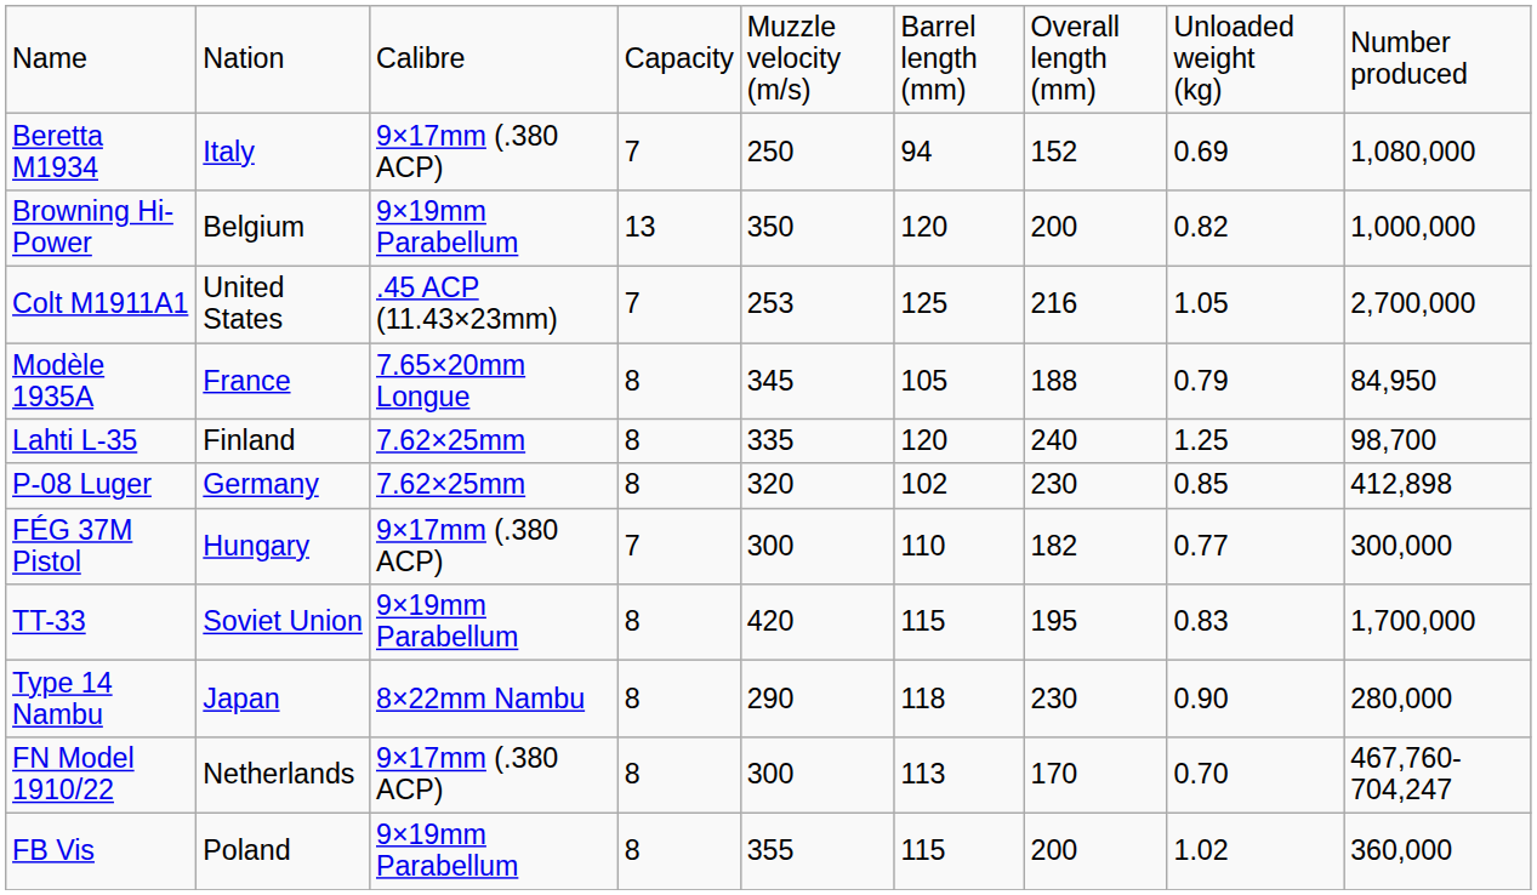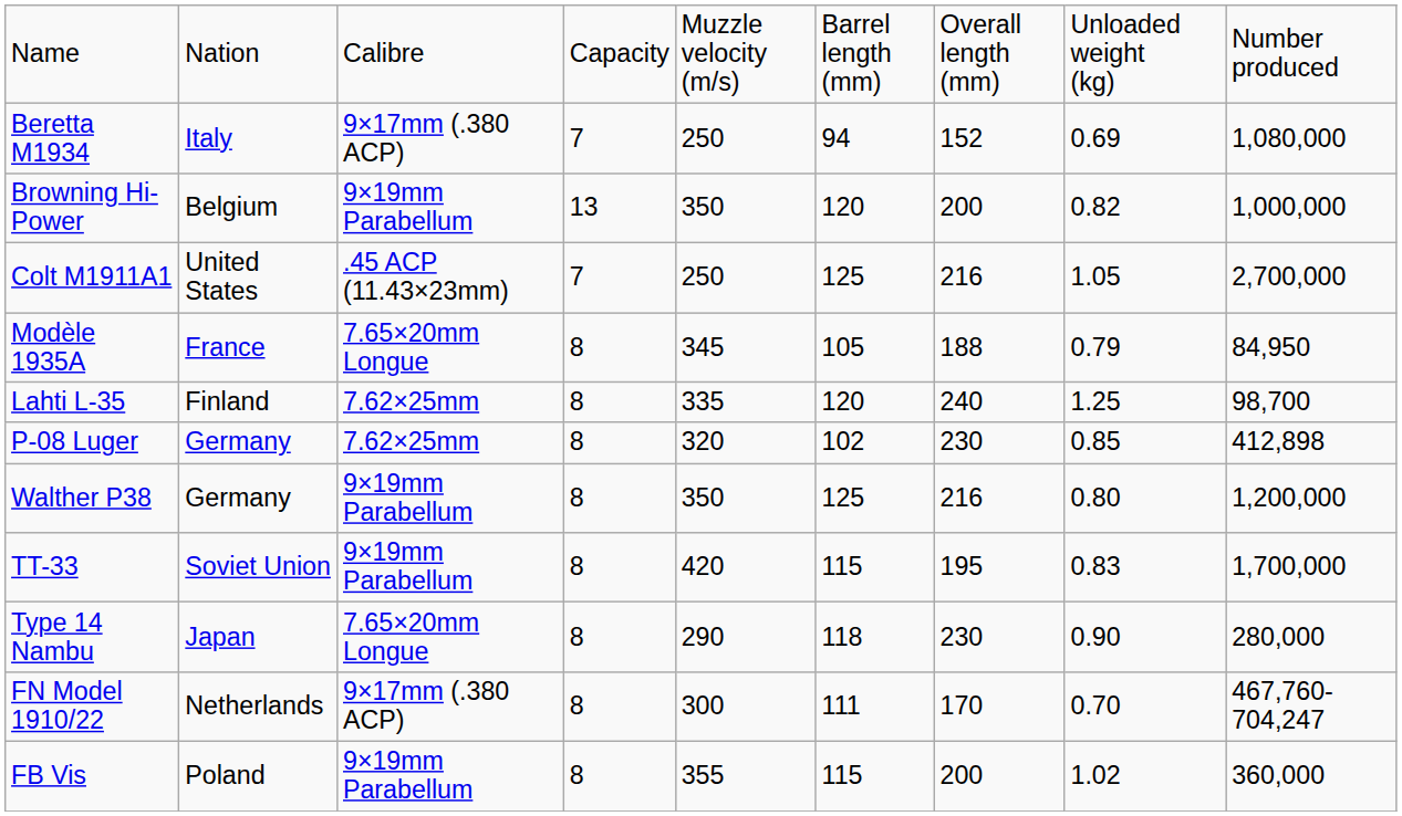 <table class="wikitable">
 <tr>
 <td>Name</td>
 <td>Nation</td>
 <td>Calibre</td>
 <td>Capacity</td>
 <td>Muzzle velocity<br>(m/s)</td>
 <td>Barrel length<br>(mm)</td>
 <td>Overall length<br>(mm)</td>
 <td>Unloaded weight<br>(kg)</td>
 <td>Number produced</td>
 </tr>
 <tr>
 <td><a href='#'>Beretta M1934</a></td>
 <td><a href='#'>Italy</a></td>
 <td><a href='#'>9×17mm</a> (.380 ACP)</td>
 <td>7</td>
 <td>250</td>
 <td>94</td>
 <td>152</td>
 <td>0.69</td>
 <td>1,080,000</td>
 </tr>
 <tr>
 <td><a href='#'>Browning Hi-Power</a></td>
 <td>Belgium</td>
 <td><a href='#'>9×19mm Parabellum</a></td>
 <td>13</td>
 <td>350</td>
 <td>120</td>
 <td>200</td>
 <td>0.82</td>
 <td>1,000,000</td>
 </tr>
 <tr>
 <td><a href='#'>Colt M1911A1</a></td>
 <td>United States</td>
 <td><a href='#'>.45 ACP</a> (11.43×23mm)</td>
 <td>7</td>
-<td>253</td>
+<td>250</td>
 <td>125</td>
 <td>216</td>
 <td>1.05</td>
 <td>2,700,000</td>
 </tr>
 <tr>
 <td><a href='#'>Modèle 1935A</a></td>
 <td><a href='#'>France</a></td>
 <td><a href='#'>7.65×20mm Longue</a></td>
 <td>8</td>
 <td>345</td>
 <td>105</td>
 <td>188</td>
 <td>0.79</td>
 <td>84,950</td>
 </tr>
 <tr>
 <td><a href='#'>Lahti L-35</a></td>
 <td>Finland</td>
 <td><a href='#'>7.62×25mm</a></td>
 <td>8</td>
 <td>335</td>
 <td>120</td>
 <td>240</td>
 <td>1.25</td>
 <td>98,700</td>
 </tr>
 <tr>
 <td><a href='#'>P-08 Luger</a></td>
 <td><a href='#'>Germany</a></td>
 <td><a href='#'>7.62×25mm</a></td>
 <td>8</td>
 <td>320</td>
 <td>102</td>
 <td>230</td>
 <td>0.85</td>
 <td>412,898</td>
 </tr>
 <tr>
-<td><a href='#'>FÉG 37M Pistol</a></td>
-<td><a href='#'>Hungary</a></td>
-<td><a href='#'>9×17mm</a> (.380 ACP)</td>
-<td>7</td>
-<td>300</td>
-<td>110</td>
-<td>182</td>
-<td>0.77</td>
-<td>300,000</td>
+<td><a href='#'>Walther P38</a></td>
+<td>Germany</td>
+<td><a href='#'>9×19mm Parabellum</a></td>
+<td>8</td>
+<td>350</td>
+<td>125</td>
+<td>216</td>
+<td>0.80</td>
+<td>1,200,000</td>
 </tr>
 <tr>
 <td><a href='#'>TT-33</a></td>
 <td><a href='#'>Soviet Union</a></td>
 <td><a href='#'>9×19mm Parabellum</a></td>
 <td>8</td>
 <td>420</td>
 <td>115</td>
 <td>195</td>
 <td>0.83</td>
 <td>1,700,000</td>
 </tr>
 <tr>
 <td><a href='#'>Type 14 Nambu</a></td>
 <td><a href='#'>Japan</a></td>
-<td><a href='#'>8×22mm Nambu</a></td>
+<td><a href='#'>7.65×20mm Longue</a></td>
 <td>8</td>
 <td>290</td>
 <td>118</td>
 <td>230</td>
 <td>0.90</td>
 <td>280,000</td>
 </tr>
 <tr>
 <td><a href='#'>FN Model 1910/22</a></td>
 <td>Netherlands</td>
 <td><a href='#'>9×17mm</a> (.380 ACP)</td>
 <td>8</td>
 <td>300</td>
-<td>113</td>
+<td>111</td>
 <td>170</td>
 <td>0.70</td>
 <td>467,760-704,247</td>
 </tr>
 <tr>
 <td><a href='#'>FB Vis</a></td>
 <td>Poland</td>
 <td><a href='#'>9×19mm Parabellum</a></td>
 <td>8</td>
 <td>355</td>
 <td>115</td>
 <td>200</td>
 <td>1.02</td>
 <td>360,000</td>
 </tr>
 <tr>
 </tr>
 </table>
